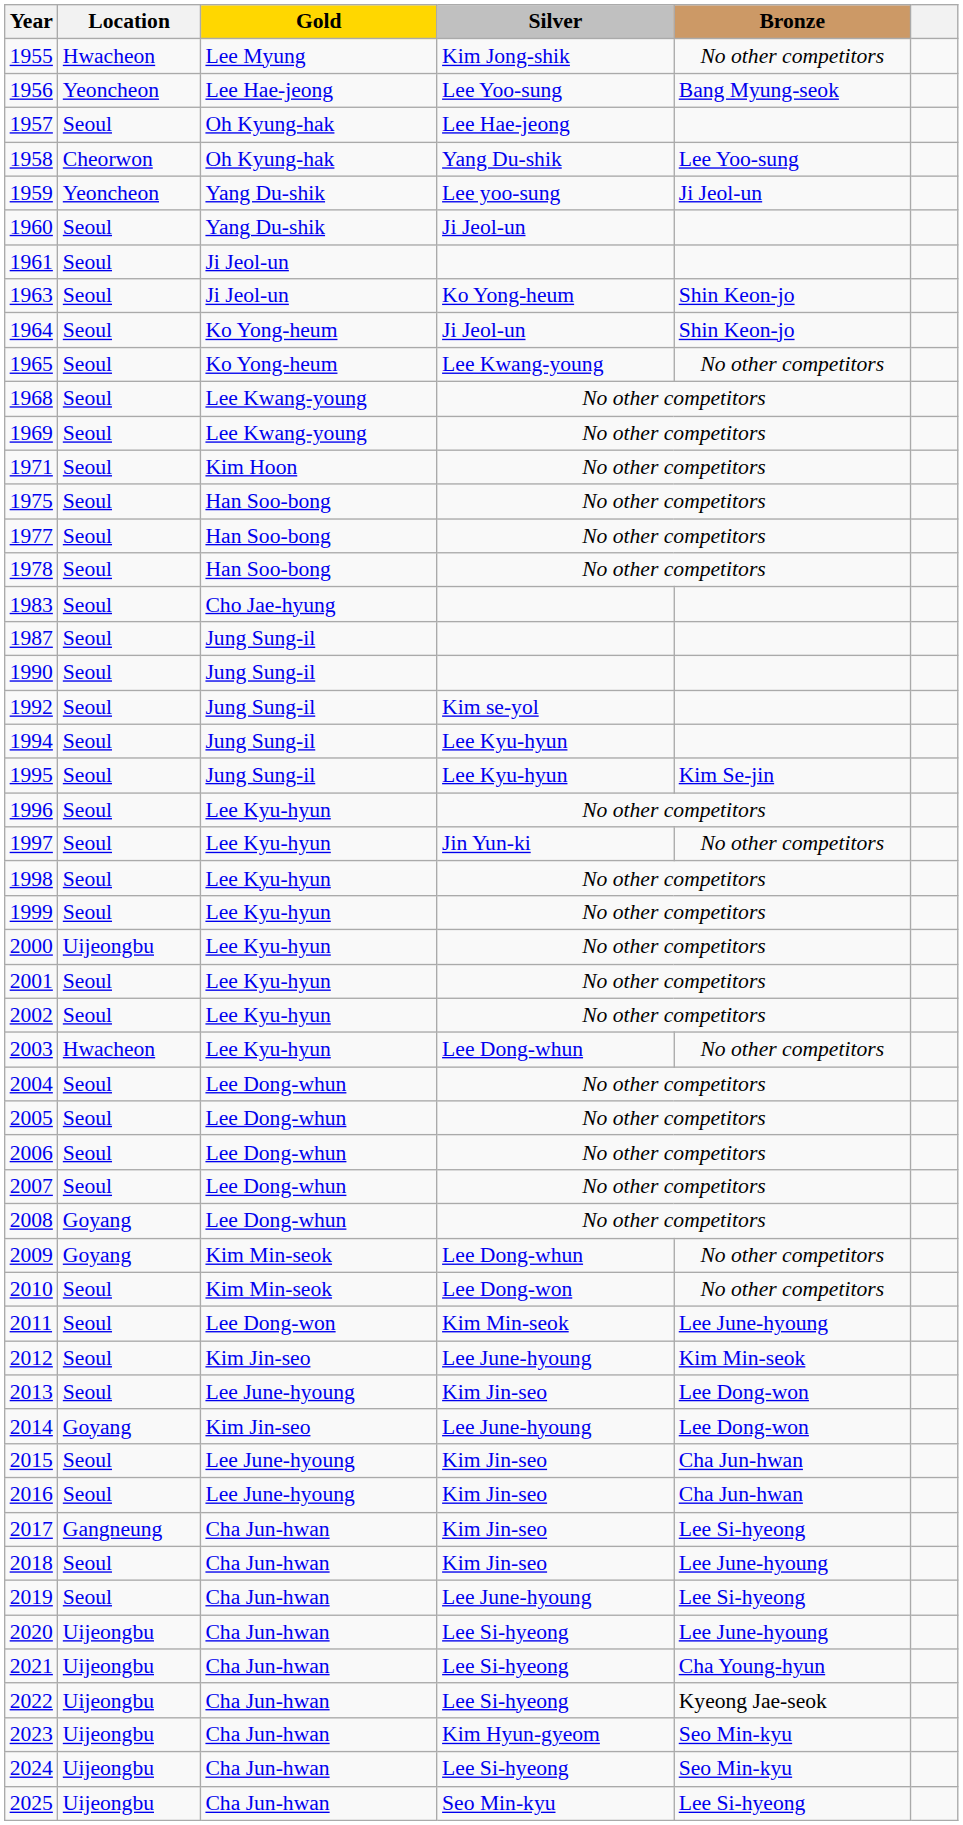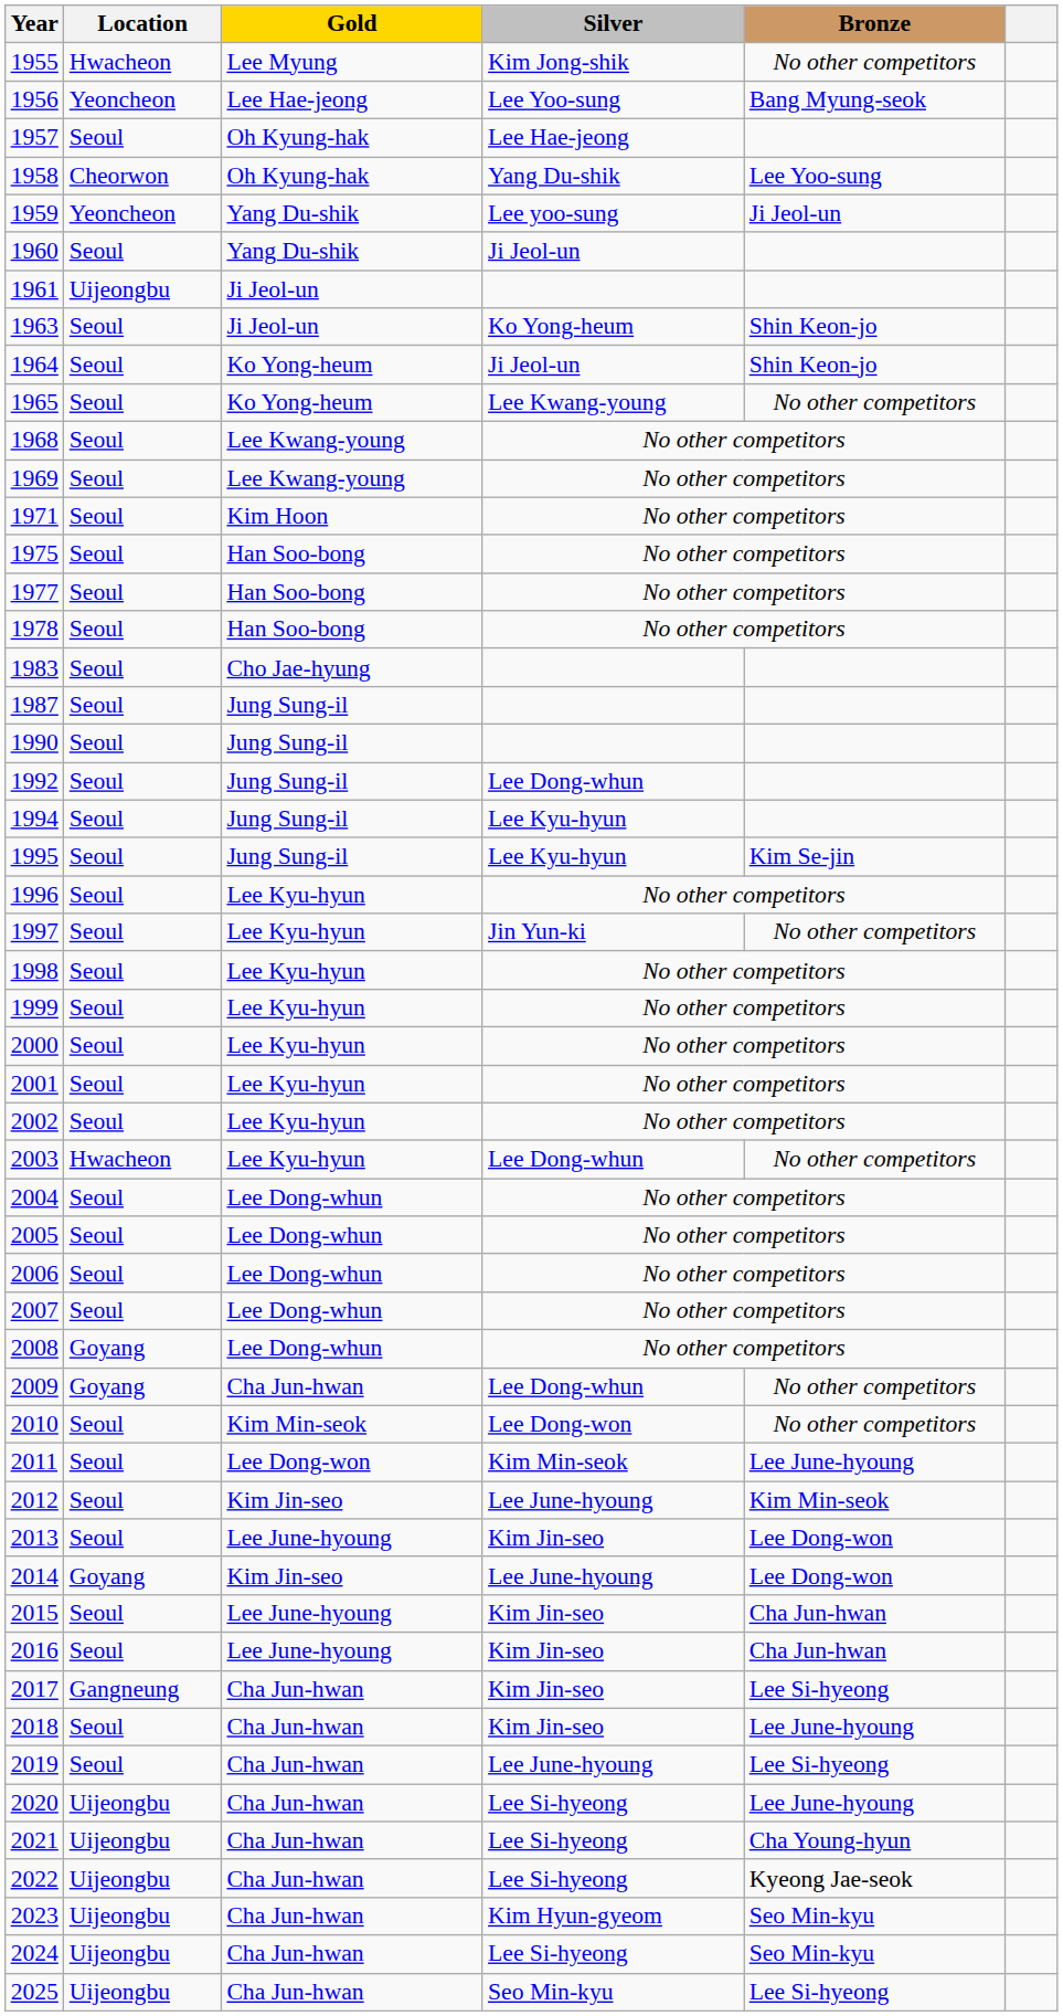 <table class="wikitable unsortable" style="text-align:left; width:80%">
 <tr>
 <th scope="col" style="text-align:center; width:5%">Year</th>
 <th scope="col" style="text-align:center; width:15%">Location</th>
 <th scope="col" style="text-align:center; width:25%; background:gold">Gold</th>
 <th scope="col" style="text-align:center; width:25%; background:silver">Silver</th>
 <th scope="col" style="text-align:center; width:25%; background:#c96">Bronze</th>
 <th scope="col" style="text-align:center; width:5%"></th>
 </tr>
 <tr>
 <td><a href='#'>1955</a></td>
 <td><a href='#'>Hwacheon</a></td>
 <td><a href='#'>Lee Myung</a></td>
 <td><a href='#'>Kim Jong-shik</a></td>
 <td align=center><em>No other competitors</em></td>
 <td></td>
 </tr>
 <tr>
 <td><a href='#'>1956</a></td>
 <td><a href='#'>Yeoncheon</a></td>
 <td><a href='#'>Lee Hae-jeong</a></td>
 <td><a href='#'>Lee Yoo-sung</a></td>
 <td><a href='#'>Bang Myung-seok</a></td>
 <td></td>
 </tr>
 <tr>
 <td><a href='#'>1957</a></td>
 <td><a href='#'>Seoul</a></td>
 <td><a href='#'>Oh Kyung-hak</a></td>
 <td><a href='#'>Lee Hae-jeong</a></td>
 <td></td>
 <td></td>
 </tr>
 <tr>
 <td><a href='#'>1958</a></td>
 <td><a href='#'>Cheorwon</a></td>
 <td><a href='#'>Oh Kyung-hak</a></td>
 <td><a href='#'>Yang Du-shik</a></td>
 <td><a href='#'>Lee Yoo-sung</a></td>
 <td></td>
 </tr>
 <tr>
 <td><a href='#'>1959</a></td>
 <td><a href='#'>Yeoncheon</a></td>
 <td><a href='#'>Yang Du-shik</a></td>
 <td><a href='#'>Lee yoo-sung</a></td>
 <td><a href='#'>Ji Jeol-un</a></td>
 <td></td>
 </tr>
 <tr>
 <td><a href='#'>1960</a></td>
 <td><a href='#'>Seoul</a></td>
 <td><a href='#'>Yang Du-shik</a></td>
 <td><a href='#'>Ji Jeol-un</a></td>
 <td></td>
 <td></td>
 </tr>
 <tr>
 <td><a href='#'>1961</a></td>
-<td><a href='#'>Seoul</a></td>
+<td><a href='#'>Uijeongbu</a></td>
 <td><a href='#'>Ji Jeol-un</a></td>
 <td></td>
 <td></td>
 <td></td>
 </tr>
 <tr>
 <td><a href='#'>1963</a></td>
 <td><a href='#'>Seoul</a></td>
 <td><a href='#'>Ji Jeol-un</a></td>
 <td><a href='#'>Ko Yong-heum</a></td>
 <td><a href='#'>Shin Keon-jo</a></td>
 <td></td>
 </tr>
 <tr>
 <td><a href='#'>1964</a></td>
 <td><a href='#'>Seoul</a></td>
 <td><a href='#'>Ko Yong-heum</a></td>
 <td><a href='#'>Ji Jeol-un</a></td>
 <td><a href='#'>Shin Keon-jo</a></td>
 <td></td>
 </tr>
 <tr>
 <td><a href='#'>1965</a></td>
 <td><a href='#'>Seoul</a></td>
 <td><a href='#'>Ko Yong-heum</a></td>
 <td><a href='#'>Lee Kwang-young</a></td>
 <td align=center><em>No other competitors</em></td>
 <td></td>
 </tr>
 <tr>
 <td><a href='#'>1968</a></td>
 <td><a href='#'>Seoul</a></td>
 <td><a href='#'>Lee Kwang-young</a></td>
 <td colspan=2 align=center><em>No other competitors</em></td>
 <td></td>
 </tr>
 <tr>
 <td><a href='#'>1969</a></td>
 <td><a href='#'>Seoul</a></td>
 <td><a href='#'>Lee Kwang-young</a></td>
 <td colspan=2 align=center><em>No other competitors</em></td>
 <td></td>
 </tr>
 <tr>
 <td><a href='#'>1971</a></td>
 <td><a href='#'>Seoul</a></td>
 <td><a href='#'>Kim Hoon</a></td>
 <td colspan=2 align=center><em>No other competitors</em></td>
 <td></td>
 </tr>
 <tr>
 <td><a href='#'>1975</a></td>
 <td><a href='#'>Seoul</a></td>
 <td><a href='#'>Han Soo-bong</a></td>
 <td colspan=2 align=center><em>No other competitors</em></td>
 <td></td>
 </tr>
 <tr>
 <td><a href='#'>1977</a></td>
 <td><a href='#'>Seoul</a></td>
 <td><a href='#'>Han Soo-bong</a></td>
 <td colspan=2 align=center><em>No other competitors</em></td>
 <td></td>
 </tr>
 <tr>
 <td><a href='#'>1978</a></td>
 <td><a href='#'>Seoul</a></td>
 <td><a href='#'>Han Soo-bong</a></td>
 <td colspan=2 align=center><em>No other competitors</em></td>
 <td></td>
 </tr>
 <tr>
 <td><a href='#'>1983</a></td>
 <td><a href='#'>Seoul</a></td>
 <td><a href='#'>Cho Jae-hyung</a></td>
 <td></td>
 <td></td>
 <td></td>
 </tr>
 <tr>
 <td><a href='#'>1987</a></td>
 <td><a href='#'>Seoul</a></td>
 <td><a href='#'>Jung Sung-il</a></td>
 <td></td>
 <td></td>
 <td></td>
 </tr>
 <tr>
 <td><a href='#'>1990</a></td>
 <td><a href='#'>Seoul</a></td>
 <td><a href='#'>Jung Sung-il</a></td>
 <td></td>
 <td></td>
 <td></td>
 </tr>
 <tr>
 <td><a href='#'>1992</a></td>
 <td><a href='#'>Seoul</a></td>
 <td><a href='#'>Jung Sung-il</a></td>
-<td><a href='#'>Kim se-yol</a></td>
+<td><a href='#'>Lee Dong-whun</a></td>
 <td></td>
 <td></td>
 </tr>
 <tr>
 <td><a href='#'>1994</a></td>
 <td><a href='#'>Seoul</a></td>
 <td><a href='#'>Jung Sung-il</a></td>
 <td><a href='#'>Lee Kyu-hyun</a></td>
 <td></td>
 <td></td>
 </tr>
 <tr>
 <td><a href='#'>1995</a></td>
 <td><a href='#'>Seoul</a></td>
 <td><a href='#'>Jung Sung-il</a></td>
 <td><a href='#'>Lee Kyu-hyun</a></td>
 <td><a href='#'>Kim Se-jin</a></td>
 <td></td>
 </tr>
 <tr>
 <td><a href='#'>1996</a></td>
 <td><a href='#'>Seoul</a></td>
 <td><a href='#'>Lee Kyu-hyun</a></td>
 <td colspan=2 align=center><em>No other competitors</em></td>
 <td></td>
 </tr>
 <tr>
 <td><a href='#'>1997</a></td>
 <td><a href='#'>Seoul</a></td>
 <td><a href='#'>Lee Kyu-hyun</a></td>
 <td><a href='#'>Jin Yun-ki</a></td>
 <td align=center><em>No other competitors</em></td>
 <td></td>
 </tr>
 <tr>
 <td><a href='#'>1998</a></td>
 <td><a href='#'>Seoul</a></td>
 <td><a href='#'>Lee Kyu-hyun</a></td>
 <td colspan=2 align=center><em>No other competitors</em></td>
 <td></td>
 </tr>
 <tr>
 <td><a href='#'>1999</a></td>
 <td><a href='#'>Seoul</a></td>
 <td><a href='#'>Lee Kyu-hyun</a></td>
 <td colspan=2 align=center><em>No other competitors</em></td>
 <td></td>
 </tr>
 <tr>
 <td><a href='#'>2000</a></td>
-<td><a href='#'>Uijeongbu</a></td>
+<td><a href='#'>Seoul</a></td>
 <td><a href='#'>Lee Kyu-hyun</a></td>
 <td colspan=2 align=center><em>No other competitors</em></td>
 <td></td>
 </tr>
 <tr>
 <td><a href='#'>2001</a></td>
 <td><a href='#'>Seoul</a></td>
 <td><a href='#'>Lee Kyu-hyun</a></td>
 <td colspan=2 align=center><em>No other competitors</em></td>
 <td></td>
 </tr>
 <tr>
 <td><a href='#'>2002</a></td>
 <td><a href='#'>Seoul</a></td>
 <td><a href='#'>Lee Kyu-hyun</a></td>
 <td colspan=2 align=center><em>No other competitors</em></td>
 <td></td>
 </tr>
 <tr>
 <td><a href='#'>2003</a></td>
 <td><a href='#'>Hwacheon</a></td>
 <td><a href='#'>Lee Kyu-hyun</a></td>
 <td><a href='#'>Lee Dong-whun</a></td>
 <td align=center><em>No other competitors</em></td>
 <td></td>
 </tr>
 <tr>
 <td><a href='#'>2004</a></td>
 <td><a href='#'>Seoul</a></td>
 <td><a href='#'>Lee Dong-whun</a></td>
 <td colspan=2 align=center><em>No other competitors</em></td>
 <td></td>
 </tr>
 <tr>
 <td><a href='#'>2005</a></td>
 <td><a href='#'>Seoul</a></td>
 <td><a href='#'>Lee Dong-whun</a></td>
 <td colspan=2 align=center><em>No other competitors</em></td>
 <td></td>
 </tr>
 <tr>
 <td><a href='#'>2006</a></td>
 <td><a href='#'>Seoul</a></td>
 <td><a href='#'>Lee Dong-whun</a></td>
 <td colspan=2 align=center><em>No other competitors</em></td>
 <td></td>
 </tr>
 <tr>
 <td><a href='#'>2007</a></td>
 <td><a href='#'>Seoul</a></td>
 <td><a href='#'>Lee Dong-whun</a></td>
 <td colspan=2 align=center><em>No other competitors</em></td>
 <td></td>
 </tr>
 <tr>
 <td><a href='#'>2008</a></td>
 <td><a href='#'>Goyang</a></td>
 <td><a href='#'>Lee Dong-whun</a></td>
 <td colspan=2 align=center><em>No other competitors</em></td>
 <td></td>
 </tr>
 <tr>
 <td><a href='#'>2009</a></td>
 <td><a href='#'>Goyang</a></td>
-<td><a href='#'>Kim Min-seok</a></td>
+<td><a href='#'>Cha Jun-hwan</a></td>
 <td><a href='#'>Lee Dong-whun</a></td>
 <td align=center><em>No other competitors</em></td>
 <td></td>
 </tr>
 <tr>
 <td><a href='#'>2010</a></td>
 <td><a href='#'>Seoul</a></td>
 <td><a href='#'>Kim Min-seok</a></td>
 <td><a href='#'>Lee Dong-won</a></td>
 <td align="center"><em>No other competitors</em></td>
 <td></td>
 </tr>
 <tr>
 <td><a href='#'>2011</a></td>
 <td><a href='#'>Seoul</a></td>
 <td><a href='#'>Lee Dong-won</a></td>
 <td><a href='#'>Kim Min-seok</a></td>
 <td><a href='#'>Lee June-hyoung</a></td>
 <td></td>
 </tr>
 <tr>
 <td><a href='#'>2012</a></td>
 <td><a href='#'>Seoul</a></td>
 <td><a href='#'>Kim Jin-seo</a></td>
 <td><a href='#'>Lee June-hyoung</a></td>
 <td><a href='#'>Kim Min-seok</a></td>
 <td></td>
 </tr>
 <tr>
 <td><a href='#'>2013</a></td>
 <td><a href='#'>Seoul</a></td>
 <td><a href='#'>Lee June-hyoung</a></td>
 <td><a href='#'>Kim Jin-seo</a></td>
 <td><a href='#'>Lee Dong-won</a></td>
 <td></td>
 </tr>
 <tr>
 <td><a href='#'>2014</a></td>
 <td><a href='#'>Goyang</a></td>
 <td><a href='#'>Kim Jin-seo</a></td>
 <td><a href='#'>Lee June-hyoung</a></td>
 <td><a href='#'>Lee Dong-won</a></td>
 <td></td>
 </tr>
 <tr>
 <td><a href='#'>2015</a></td>
 <td><a href='#'>Seoul</a></td>
 <td><a href='#'>Lee June-hyoung</a></td>
 <td><a href='#'>Kim Jin-seo</a></td>
 <td><a href='#'>Cha Jun-hwan</a></td>
 <td></td>
 </tr>
 <tr>
 <td><a href='#'>2016</a></td>
 <td><a href='#'>Seoul</a></td>
 <td><a href='#'>Lee June-hyoung</a></td>
 <td><a href='#'>Kim Jin-seo</a></td>
 <td><a href='#'>Cha Jun-hwan</a></td>
 <td></td>
 </tr>
 <tr>
 <td><a href='#'>2017</a></td>
 <td><a href='#'>Gangneung</a></td>
 <td><a href='#'>Cha Jun-hwan</a></td>
 <td><a href='#'>Kim Jin-seo</a></td>
 <td><a href='#'>Lee Si-hyeong</a></td>
 <td></td>
 </tr>
 <tr>
 <td><a href='#'>2018</a></td>
 <td><a href='#'>Seoul</a></td>
 <td><a href='#'>Cha Jun-hwan</a></td>
 <td><a href='#'>Kim Jin-seo</a></td>
 <td><a href='#'>Lee June-hyoung</a></td>
 <td></td>
 </tr>
 <tr>
 <td><a href='#'>2019</a></td>
 <td><a href='#'>Seoul</a></td>
 <td><a href='#'>Cha Jun-hwan</a></td>
 <td><a href='#'>Lee June-hyoung</a></td>
 <td><a href='#'>Lee Si-hyeong</a></td>
 <td></td>
 </tr>
 <tr>
 <td><a href='#'>2020</a></td>
 <td><a href='#'>Uijeongbu</a></td>
 <td><a href='#'>Cha Jun-hwan</a></td>
 <td><a href='#'>Lee Si-hyeong</a></td>
 <td><a href='#'>Lee June-hyoung</a></td>
 <td></td>
 </tr>
 <tr>
 <td><a href='#'>2021</a></td>
 <td><a href='#'>Uijeongbu</a></td>
 <td><a href='#'>Cha Jun-hwan</a></td>
 <td><a href='#'>Lee Si-hyeong</a></td>
 <td><a href='#'>Cha Young-hyun</a></td>
 <td></td>
 </tr>
 <tr>
 <td><a href='#'>2022</a></td>
 <td><a href='#'>Uijeongbu</a></td>
 <td><a href='#'>Cha Jun-hwan</a></td>
 <td><a href='#'>Lee Si-hyeong</a></td>
 <td>Kyeong Jae-seok</td>
 <td></td>
 </tr>
 <tr>
 <td><a href='#'>2023</a></td>
 <td><a href='#'>Uijeongbu</a></td>
 <td><a href='#'>Cha Jun-hwan</a></td>
 <td><a href='#'>Kim Hyun-gyeom</a></td>
 <td><a href='#'>Seo Min-kyu</a></td>
 <td></td>
 </tr>
 <tr>
 <td><a href='#'>2024</a></td>
 <td><a href='#'>Uijeongbu</a></td>
 <td><a href='#'>Cha Jun-hwan</a></td>
 <td><a href='#'>Lee Si-hyeong</a></td>
 <td><a href='#'>Seo Min-kyu</a></td>
 <td></td>
 </tr>
 <tr>
 <td><a href='#'>2025</a></td>
 <td><a href='#'>Uijeongbu</a></td>
 <td><a href='#'>Cha Jun-hwan</a></td>
 <td><a href='#'>Seo Min-kyu</a></td>
 <td><a href='#'>Lee Si-hyeong</a></td>
 <td></td>
 </tr>
 </table>
